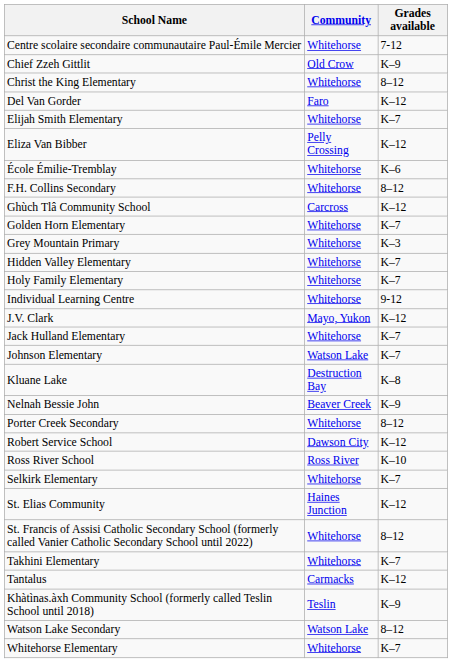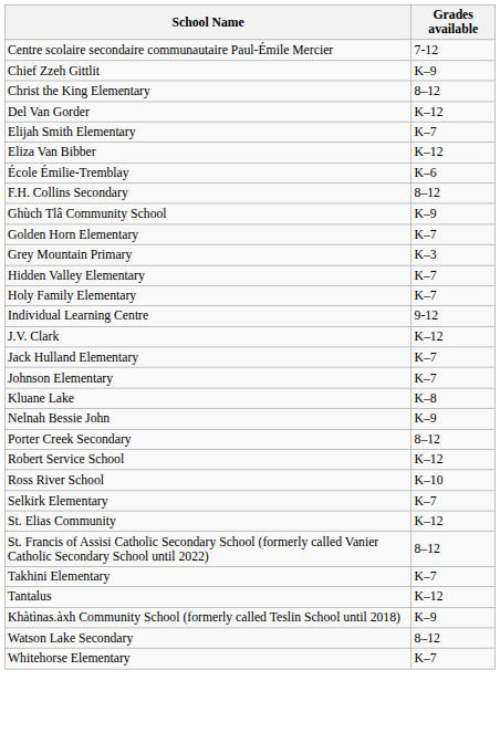 <table class="wikitable sortable">
 <tr>
 <th>School Name</th>
-<th><a href='#'>Community</a></th>
 <th>Grades available</th>
 </tr>
 <tr>
 <td>Centre scolaire secondaire communautaire Paul-Émile Mercier</td>
-<td><a href='#'>Whitehorse</a></td>
 <td>7-12</td>
 </tr>
 <tr>
 <td>Chief Zzeh Gittlit</td>
-<td><a href='#'>Old Crow</a></td>
 <td>K–9</td>
 </tr>
 <tr>
 <td>Christ the King Elementary</td>
-<td><a href='#'>Whitehorse</a></td>
 <td>8–12</td>
 </tr>
 <tr>
 <td>Del Van Gorder</td>
-<td><a href='#'>Faro</a></td>
 <td>K–12</td>
 </tr>
 <tr>
 <td>Elijah Smith Elementary</td>
-<td><a href='#'>Whitehorse</a></td>
 <td>K–7</td>
 </tr>
 <tr>
 <td>Eliza Van Bibber</td>
-<td><a href='#'>Pelly Crossing</a></td>
 <td>K–12</td>
 </tr>
 <tr>
 <td>École Émilie-Tremblay</td>
-<td><a href='#'>Whitehorse</a></td>
 <td>K–6</td>
 </tr>
 <tr>
 <td>F.H. Collins Secondary</td>
-<td><a href='#'>Whitehorse</a></td>
 <td>8–12</td>
 </tr>
 <tr>
 <td>Ghùch Tlâ Community School</td>
-<td><a href='#'>Carcross</a></td>
-<td>K–12</td>
+<td>K–9</td>
 </tr>
 <tr>
 <td>Golden Horn Elementary</td>
-<td><a href='#'>Whitehorse</a></td>
 <td>K–7</td>
 </tr>
 <tr>
 <td>Grey Mountain Primary</td>
-<td><a href='#'>Whitehorse</a></td>
 <td>K–3</td>
 </tr>
 <tr>
 <td>Hidden Valley Elementary</td>
-<td><a href='#'>Whitehorse</a></td>
 <td>K–7</td>
 </tr>
 <tr>
 <td>Holy Family Elementary</td>
-<td><a href='#'>Whitehorse</a></td>
 <td>K–7</td>
 </tr>
 <tr>
 <td>Individual Learning Centre</td>
-<td><a href='#'>Whitehorse</a></td>
 <td>9-12</td>
 </tr>
 <tr>
 <td>J.V. Clark</td>
-<td><a href='#'>Mayo, Yukon</a></td>
 <td>K–12</td>
 </tr>
 <tr>
 <td>Jack Hulland Elementary</td>
-<td><a href='#'>Whitehorse</a></td>
 <td>K–7</td>
 </tr>
 <tr>
 <td>Johnson Elementary</td>
-<td><a href='#'>Watson Lake</a></td>
 <td>K–7</td>
 </tr>
 <tr>
 <td>Kluane Lake</td>
-<td><a href='#'>Destruction Bay</a></td>
 <td>K–8</td>
 </tr>
 <tr>
 <td>Nelnah Bessie John</td>
-<td><a href='#'>Beaver Creek</a></td>
 <td>K–9</td>
 </tr>
 <tr>
 <td>Porter Creek Secondary</td>
-<td><a href='#'>Whitehorse</a></td>
 <td>8–12</td>
 </tr>
 <tr>
 <td>Robert Service School</td>
-<td><a href='#'>Dawson City</a></td>
 <td>K–12</td>
 </tr>
 <tr>
 <td>Ross River School</td>
-<td><a href='#'>Ross River</a></td>
 <td>K–10</td>
 </tr>
 <tr>
 <td>Selkirk Elementary</td>
-<td><a href='#'>Whitehorse</a></td>
 <td>K–7</td>
 </tr>
 <tr>
 <td>St. Elias Community</td>
-<td><a href='#'>Haines Junction</a></td>
 <td>K–12</td>
 </tr>
 <tr>
 <td>St. Francis of Assisi Catholic Secondary School (formerly called Vanier Catholic Secondary School until 2022)</td>
-<td><a href='#'>Whitehorse</a></td>
 <td>8–12</td>
 </tr>
 <tr>
 <td>Takhini Elementary</td>
-<td><a href='#'>Whitehorse</a></td>
 <td>K–7</td>
 </tr>
 <tr>
 <td>Tantalus</td>
-<td><a href='#'>Carmacks</a></td>
 <td>K–12</td>
 </tr>
 <tr>
 <td>Khàtìnas.àxh Community School (formerly called Teslin School until 2018)</td>
-<td><a href='#'>Teslin</a></td>
 <td>K–9</td>
 </tr>
 <tr>
 <td>Watson Lake Secondary</td>
-<td><a href='#'>Watson Lake</a></td>
 <td>8–12</td>
 </tr>
 <tr>
 <td>Whitehorse Elementary</td>
-<td><a href='#'>Whitehorse</a></td>
 <td>K–7</td>
 </tr>
 </table>
